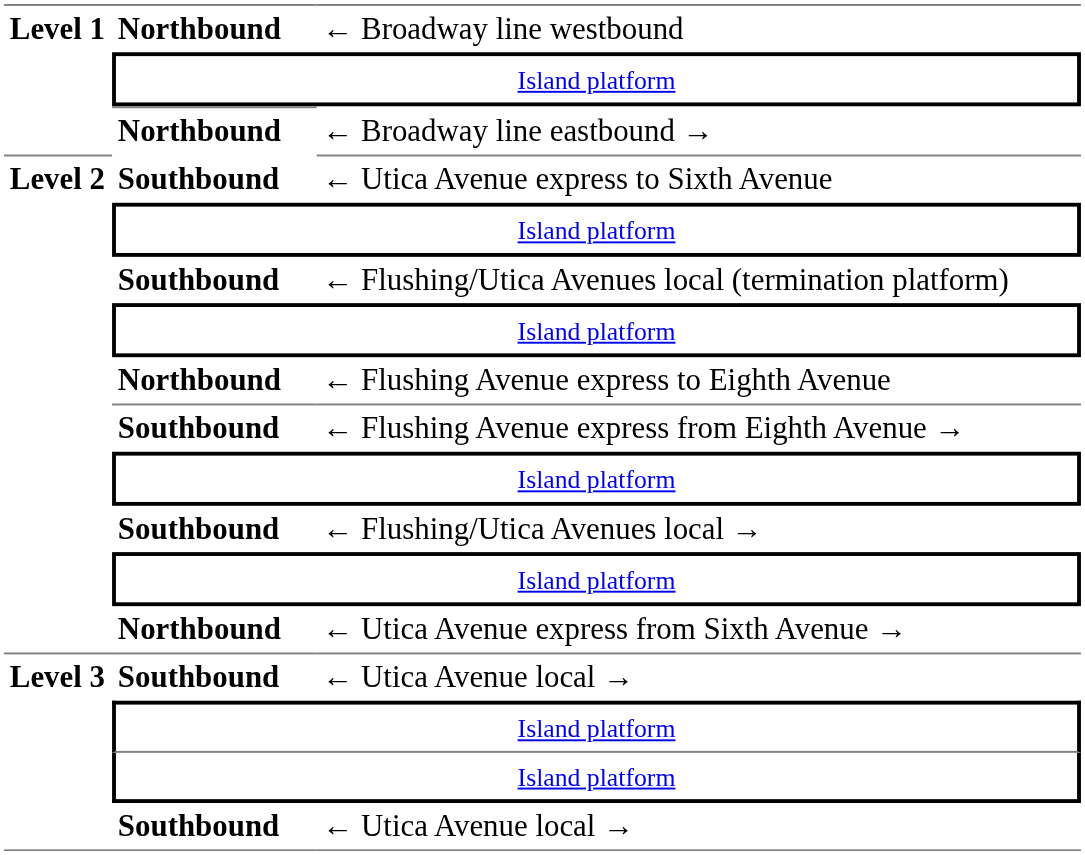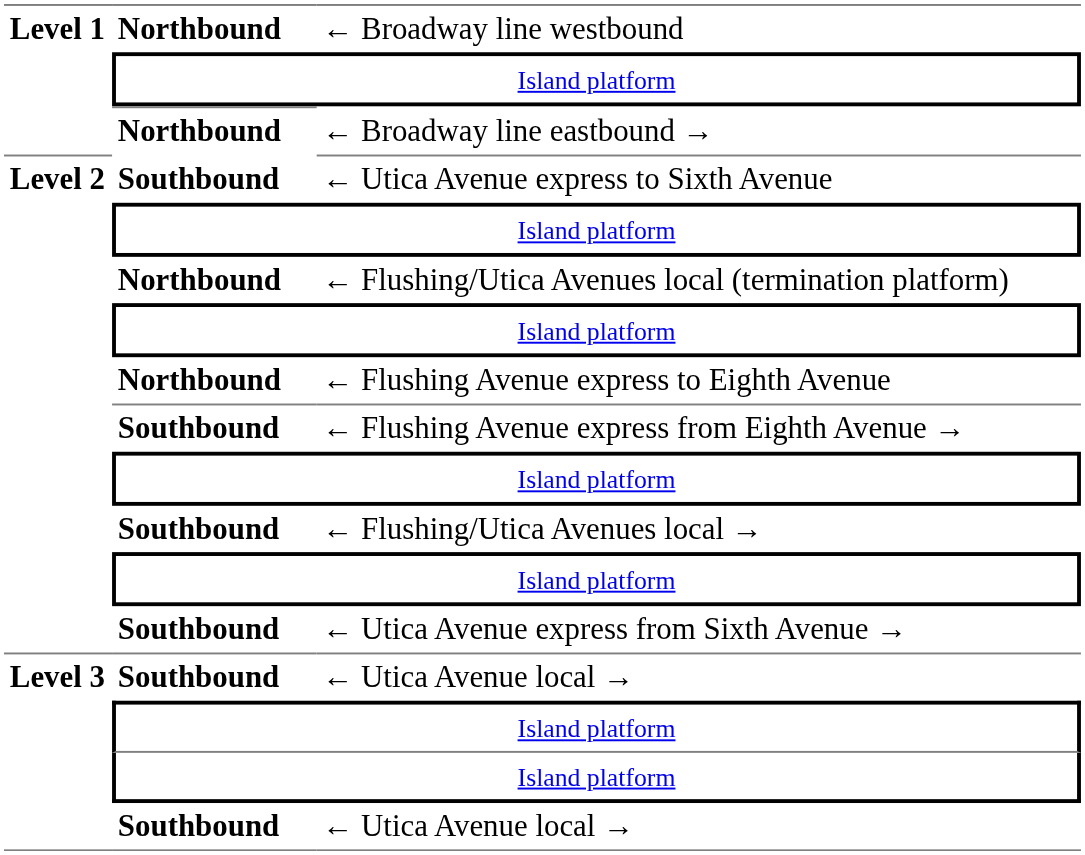 <table cellspacing=0 cellpadding=3>
 <tr>
 <td style="border-bottom:solid 0px gray;border-top:solid 1px gray;" rowspan=3 width=50 valign=top><strong>Level 1</strong></td>
 <td style="border-bottom:solid 0px gray;border-top:solid 1px gray;" width=100><span><strong>Northbound</strong></span></td>
 <td style="border-bottom:solid 0px gray;border-top:solid 1px gray;" width=390>← Broadway line westbound</td>
 </tr>
 <tr>
 <td style="border-top:solid 2px black;border-right:solid 2px black;border-left:solid 2px black;border-bottom:solid 2px black;text-align:center;" colspan=2><small><a href='#'>Island platform</a></small></td>
 </tr>
 <tr>
 <td style="border-bottom:solid 0px gray;border-top:solid 1px gray;" width=100><span><strong>Northbound</strong></span></td>
 <td style="border-bottom:solid 0px gray;"><span>←</span> Broadway line eastbound →</td>
 </tr>
 <tr>
 <td style="border-bottom:solid 0px gray;border-top:solid 1px gray;" rowspan=10 width=50 valign=top><strong>Level 2</strong></td>
 <td style="border-bottom:solid 0px gray;"><span><strong>Southbound</strong></span></td>
 <td style="border-bottom:solid 0px gray;border-top:solid 1px gray;" width=390>← Utica Avenue express to Sixth Avenue</td>
 </tr>
 <tr>
 <td style="border-top:solid 2px black;border-right:solid 2px black;border-left:solid 2px black;border-bottom:solid 2px black;text-align:center;" colspan=2><small><a href='#'>Island platform</a></small></td>
 </tr>
 <tr>
-<td style="border-bottom:solid 0px gray;"><span><strong>Southbound</strong></span></td>
+<td><span><strong>Northbound</strong></span></td>
 <td>← Flushing/Utica Avenues local (termination platform)</td>
 </tr>
 <tr>
 <td style="border-top:solid 2px black;border-right:solid 2px black;border-left:solid 2px black;border-bottom:solid 2px black;text-align:center;" colspan=2><small><a href='#'>Island platform</a></small></td>
 </tr>
 <tr>
 <td style="border-bottom:solid 1px gray;"><span><strong>Northbound</strong></span></td>
 <td style="border-bottom:solid 1px gray;">← Flushing Avenue express to Eighth Avenue</td>
 </tr>
 <tr>
 <td><span><strong>Southbound</strong></span></td>
 <td><span>←</span> Flushing Avenue express from Eighth Avenue →</td>
 </tr>
 <tr>
 <td style="border-top:solid 2px black;border-right:solid 2px black;border-left:solid 2px black;border-bottom:solid 2px black;text-align:center;" colspan=2><small><a href='#'>Island platform</a></small></td>
 </tr>
 <tr>
 <td><span><strong>Southbound</strong></span></td>
 <td><span>←</span> Flushing/Utica Avenues local →</td>
 </tr>
 <tr>
 <td style="border-top:solid 2px black;border-right:solid 2px black;border-left:solid 2px black;border-bottom:solid 2px black;text-align:center;" colspan=2><small><a href='#'>Island platform</a></small></td>
 </tr>
 <tr>
-<td><span><strong>Northbound</strong></span></td>
+<td style="border-bottom:solid 0px gray;"><span><strong>Southbound</strong></span></td>
 <td style="border-bottom:solid 0px gray;"><span>←</span> Utica Avenue express from Sixth Avenue →</td>
 </tr>
 <tr>
 <td style="border-bottom:solid 1px gray;border-top:solid 1px gray;" rowspan=4 width=50 valign=top><strong>Level 3</strong></td>
 <td style="border-bottom:solid 0px gray;border-top:solid 1px gray;" width=100><span><strong>Southbound</strong></span></td>
 <td style="border-bottom:solid 0px gray;border-top:solid 1px gray;" width=390><span>←</span> Utica Avenue local →</td>
 </tr>
 <tr>
 <td style="border-top:solid 2px black;border-right:solid 2px black;border-left:solid 2px black;border-bottom:solid 1px gray;text-align:center;" colspan=2><small><a href='#'>Island platform</a></small></td>
 </tr>
 <tr>
 <td style="border-right:solid 2px black;border-left:solid 2px black;border-bottom:solid 2px black;text-align:center;" colspan=2><small><a href='#'>Island platform</a></small></td>
 </tr>
 <tr>
 <td style="border-bottom:solid 1px gray;"><span><strong>Southbound</strong></span></td>
 <td style="border-bottom:solid 1px gray;"><span>←</span> Utica Avenue local →</td>
 </tr>
 <tr>
 </tr>
 </table>
